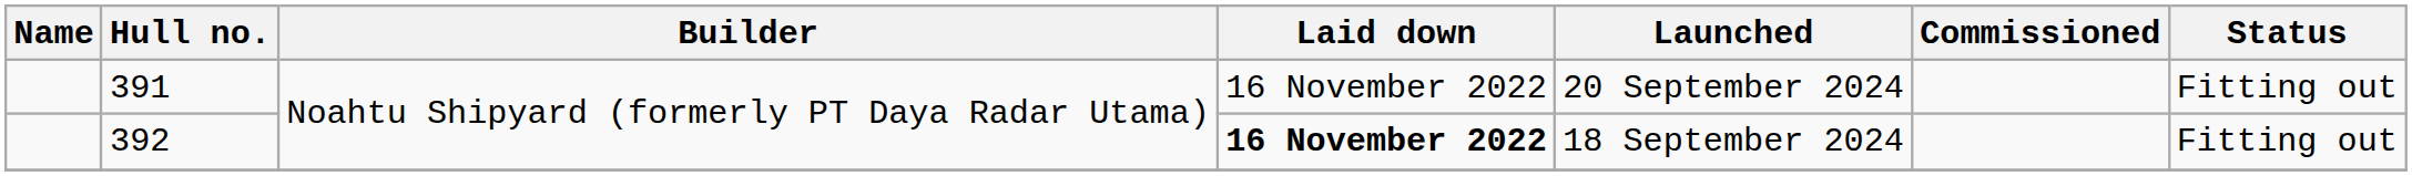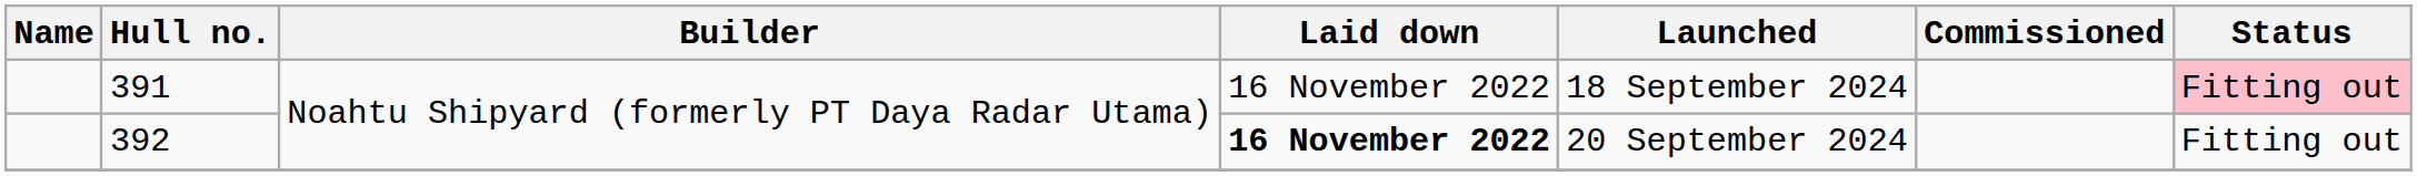 <table class="sortable wikitable">
 <tr>
 <th>Name</th>
 <th>Hull no.</th>
 <th>Builder</th>
 <th>Laid down</th>
 <th>Launched</th>
 <th>Commissioned</th>
 <th>Status</th>
 </tr>
 <tr>
 <td></td>
 <td>391</td>
 <td rowspan="2">Noahtu Shipyard (formerly PT Daya Radar Utama)</td>
 <td>16 November 2022</td>
-<td>20 September 2024</td>
+<td>18 September 2024</td>
 <td></td>
-<td>Fitting out</td>
+<td style="background: pink;">Fitting out</td>
 </tr>
 <tr>
 <td></td>
 <td>392</td>
 <td><strong>16 November 2022</strong></td>
-<td>18 September 2024</td>
+<td>20 September 2024</td>
 <td></td>
 <td>Fitting out</td>
 </tr>
 <tr>
 </tr>
 </table>
